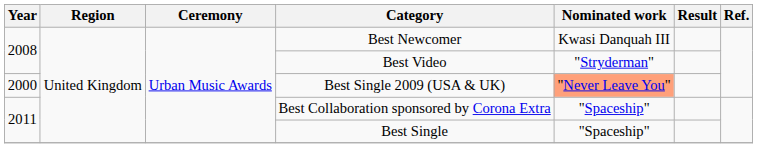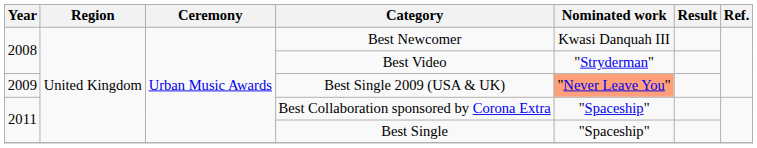 <table class="wikitable">
 <tr>
 <th>Year</th>
 <th>Region</th>
 <th>Ceremony</th>
 <th>Category</th>
 <th>Nominated work</th>
 <th>Result</th>
 <th>Ref.</th>
 </tr>
 <tr>
 <td rowspan="2" align="center">2008</td>
 <td rowspan="5" align="center">United Kingdom</td>
 <td rowspan="5" align="center"><a href='#'>Urban Music Awards</a></td>
 <td align="center">Best Newcomer</td>
 <td align="center">Kwasi Danquah III</td>
 <td></td>
 <td rowspan="3" align="center"></td>
 </tr>
 <tr>
 <td align="center">Best Video</td>
 <td align="center">"<a href='#'>Stryderman</a>"</td>
 <td></td>
 </tr>
 <tr>
-<td rowspan="1" align="center">2000</td>
+<td rowspan="1" align="center">2009</td>
 <td align="center">Best Single 2009 (USA & UK)</td>
 <td align="center" style="background: lightsalmon;">"<a href='#'>Never Leave You</a>"</td>
 <td></td>
 </tr>
 <tr>
 <td rowspan="2" align="center">2011</td>
 <td align="center">Best Collaboration sponsored by <a href='#'>Corona Extra</a></td>
 <td align="center">"<a href='#'>Spaceship</a>"</td>
 <td></td>
 <td rowspan="2" align="center"></td>
 </tr>
 <tr>
 <td align="center">Best Single</td>
 <td align="center">"Spaceship"</td>
 <td></td>
 </tr>
 <tr>
 </tr>
 </table>
